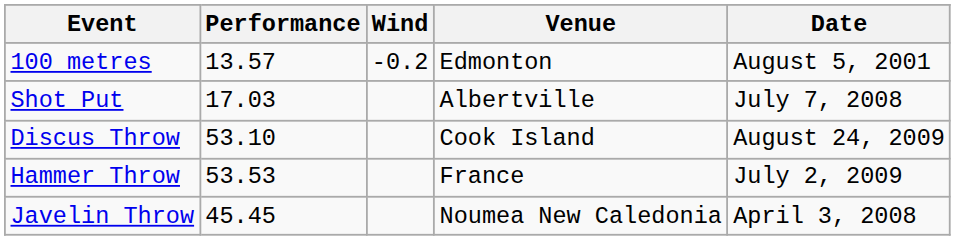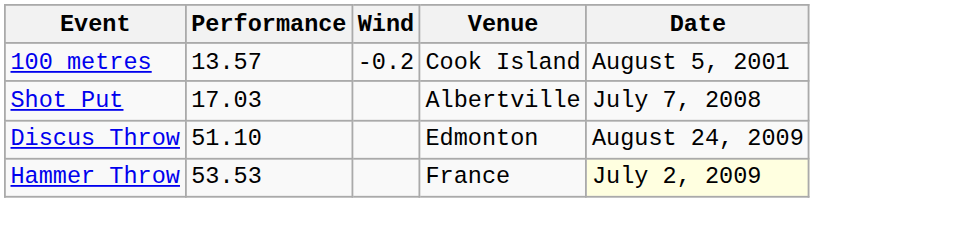 <table class=wikitable>
 <tr>
 <th>Event</th>
 <th>Performance</th>
 <th>Wind</th>
 <th>Venue</th>
 <th>Date</th>
 </tr>
 <tr>
 <td><a href='#'>100 metres</a></td>
 <td>13.57</td>
 <td>-0.2</td>
-<td>Edmonton</td>
+<td>Cook Island</td>
 <td>August 5, 2001</td>
 </tr>
 <tr>
 <td><a href='#'>Shot Put</a></td>
 <td>17.03</td>
 <td></td>
 <td>Albertville</td>
 <td>July 7, 2008</td>
 </tr>
 <tr>
 <td><a href='#'>Discus Throw</a></td>
-<td>53.10</td>
+<td>51.10</td>
 <td></td>
-<td>Cook Island</td>
+<td>Edmonton</td>
 <td>August 24, 2009</td>
 </tr>
 <tr>
 <td><a href='#'>Hammer Throw</a></td>
 <td>53.53</td>
 <td></td>
 <td>France</td>
-<td>July 2, 2009</td>
-</tr>
-<tr>
-<td><a href='#'>Javelin Throw</a></td>
-<td>45.45</td>
-<td></td>
-<td>Noumea New Caledonia</td>
-<td>April 3, 2008</td>
+<td style="background: lightyellow;">July 2, 2009</td>
 </tr>
 </table>
